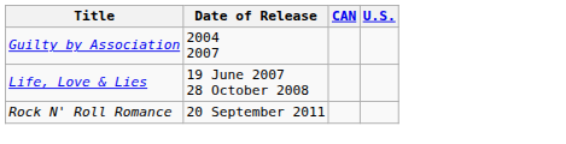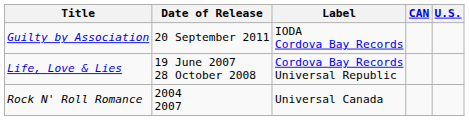 <table class="wikitable" style="font-size: 95%;">
 <tr>
 <th>Title</th>
 <th>Date of Release</th>
+<th>Label</th>
 <th><a href='#'>CAN</a></th>
 <th><a href='#'>U.S.</a></th>
 </tr>
 <tr>
 <td><em><a href='#'>Guilty by Association</a></em></td>
-<td>2004<br>2007</td>
+<td>20 September 2011</td>
+<td>IODA<br><a href='#'>Cordova Bay Records</a></td>
 <td></td>
 <td></td>
 </tr>
 <tr>
 <td><em><a href='#'>Life, Love & Lies</a></em></td>
 <td>19 June 2007<br>28 October 2008</td>
+<td><a href='#'>Cordova Bay Records</a><br>Universal Republic</td>
 <td></td>
 <td></td>
 </tr>
 <tr>
 <td><em>Rock N' Roll Romance</em></td>
-<td>20 September 2011</td>
+<td>2004<br>2007</td>
+<td>Universal Canada</td>
 <td></td>
 <td></td>
 </tr>
 </table>
